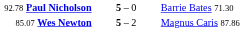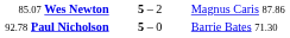 <table style="text-align:center">
 <tr>
 <th width=223></th>
 <th width=100></th>
 <th width=223></th>
 </tr>
 <tr>
+<td align=right><small><span>85.07</span></small> <strong><a href='#'>Wes Newton</a></strong> </td>
+<td><strong>5</strong> – 2</td>
+<td align=left> <a href='#'>Magnus Caris</a> <small><span>87.86</span></small></td>
+</tr>
+<tr>
 <td align=right><small><span>92.78</span></small> <strong><a href='#'>Paul Nicholson</a></strong> </td>
 <td><strong>5</strong> – 0</td>
 <td align=left> <a href='#'>Barrie Bates</a> <small><span>71.30</span></small></td>
 </tr>
-<tr>
-<td align=right><small><span>85.07</span></small> <strong><a href='#'>Wes Newton</a></strong> </td>
-<td><strong>5</strong> – 2</td>
-<td align=left> <a href='#'>Magnus Caris</a> <small><span>87.86</span></small></td>
-</tr>
 </table>
